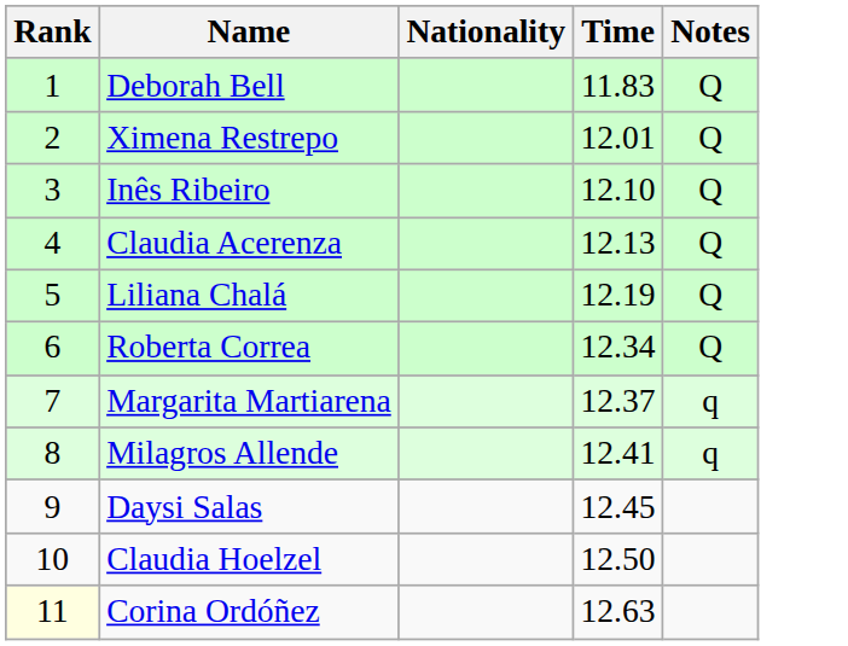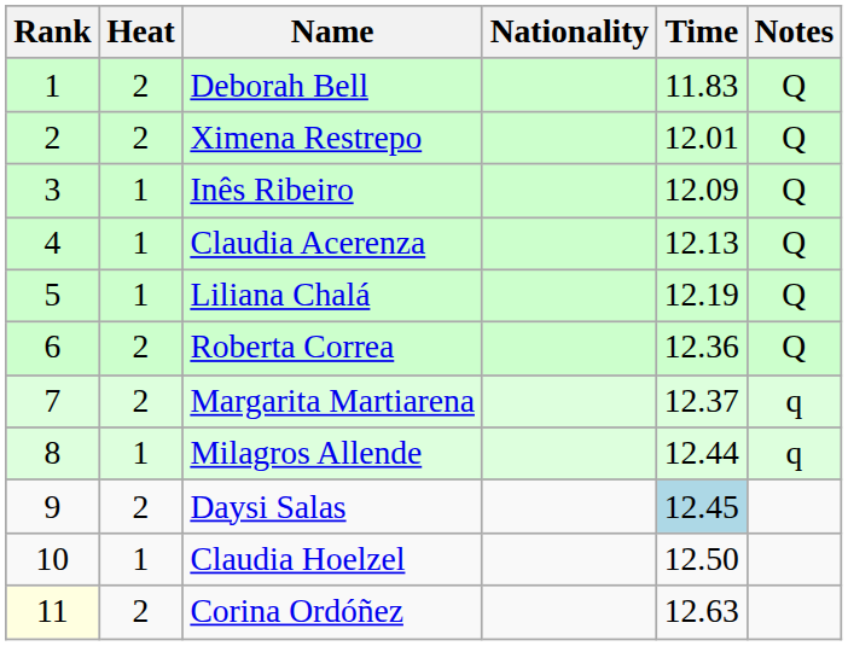 <table class="wikitable sortable" style="text-align:center">
 <tr>
 <th>Rank</th>
+<th>Heat</th>
 <th>Name</th>
 <th>Nationality</th>
 <th>Time</th>
 <th>Notes</th>
 </tr>
 <tr bgcolor=ccffcc>
 <td>1</td>
+<td>2</td>
 <td align=left><a href='#'>Deborah Bell</a></td>
 <td align=left></td>
 <td>11.83</td>
 <td>Q</td>
 </tr>
 <tr bgcolor=ccffcc>
+<td>2</td>
 <td>2</td>
 <td align=left><a href='#'>Ximena Restrepo</a></td>
 <td align=left></td>
 <td>12.01</td>
 <td>Q</td>
 </tr>
 <tr bgcolor=ccffcc>
 <td>3</td>
+<td>1</td>
 <td align=left><a href='#'>Inês Ribeiro</a></td>
 <td align=left></td>
-<td>12.10</td>
+<td>12.09</td>
 <td>Q</td>
 </tr>
 <tr bgcolor=ccffcc>
 <td>4</td>
+<td>1</td>
 <td align=left><a href='#'>Claudia Acerenza</a></td>
 <td align=left></td>
 <td>12.13</td>
 <td>Q</td>
 </tr>
 <tr bgcolor=ccffcc>
 <td>5</td>
+<td>1</td>
 <td align=left><a href='#'>Liliana Chalá</a></td>
 <td align=left></td>
 <td>12.19</td>
 <td>Q</td>
 </tr>
 <tr bgcolor=ccffcc>
 <td>6</td>
+<td>2</td>
 <td align=left><a href='#'>Roberta Correa</a></td>
 <td align=left></td>
-<td>12.34</td>
+<td>12.36</td>
 <td>Q</td>
 </tr>
 <tr bgcolor=ddffdd>
 <td>7</td>
+<td>2</td>
 <td align=left><a href='#'>Margarita Martiarena</a></td>
 <td align=left></td>
 <td>12.37</td>
 <td>q</td>
 </tr>
 <tr bgcolor=ddffdd>
 <td>8</td>
+<td>1</td>
 <td align=left><a href='#'>Milagros Allende</a></td>
 <td align=left></td>
-<td>12.41</td>
+<td>12.44</td>
 <td>q</td>
 </tr>
 <tr>
 <td>9</td>
+<td>2</td>
 <td align=left><a href='#'>Daysi Salas</a></td>
 <td align=left></td>
-<td>12.45</td>
+<td style="background: lightblue;">12.45</td>
 <td></td>
 </tr>
 <tr>
 <td>10</td>
+<td>1</td>
 <td align=left><a href='#'>Claudia Hoelzel</a></td>
 <td align=left></td>
 <td>12.50</td>
 <td></td>
 </tr>
 <tr>
 <td style="background: lightyellow;">11</td>
+<td>2</td>
 <td align=left><a href='#'>Corina Ordóñez</a></td>
 <td align=left></td>
 <td>12.63</td>
 <td></td>
 </tr>
 </table>
